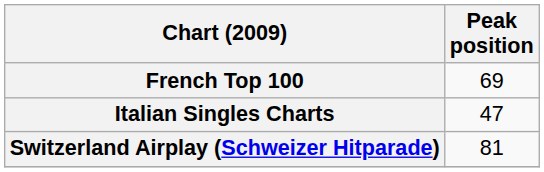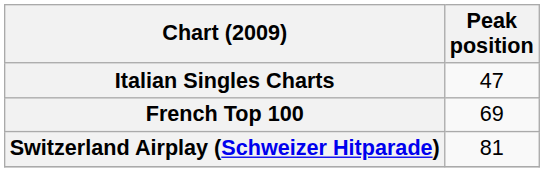 <table class="wikitable sortable plainrowheaders" style="text-align:center">
 <tr>
 <th>Chart (2009)</th>
 <th>Peak<br>position</th>
 </tr>
 <tr>
+<th scope="row">Italian Singles Charts</th>
+<td align="center">47</td>
+</tr>
+<tr>
 <th scope="row">French Top 100</th>
 <td align="center">69</td>
-</tr>
-<tr>
-<th scope="row">Italian Singles Charts</th>
-<td align="center">47</td>
 </tr>
 <tr>
 <th scope="row">Switzerland Airplay (<a href='#'>Schweizer Hitparade</a>)</th>
 <td>81</td>
 </tr>
 <tr>
 </tr>
 </table>
